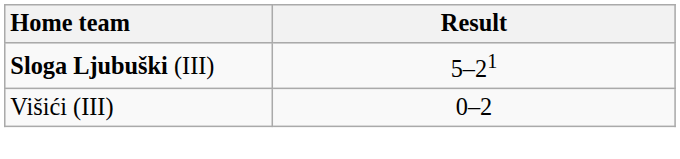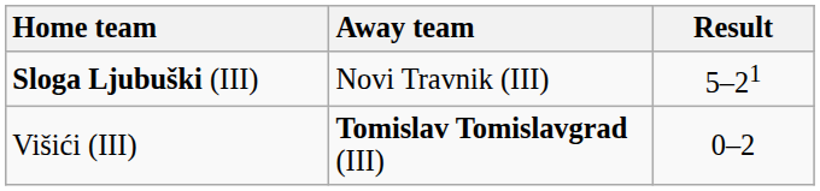 <table class="wikitable" style="width:50%">
 <tr>
 <th style="width:40%; text-align:left">Home team</th>
+<th style="width:40%; text-align:left">Away team</th>
 <th>Result</th>
 </tr>
 <tr>
 <td><strong>Sloga Ljubuški</strong> (III)</td>
+<td>Novi Travnik (III)</td>
 <td style="text-align:center">5–2<sup>1</sup></td>
 </tr>
 <tr>
 <td>Višići (III)</td>
+<td><strong>Tomislav Tomislavgrad</strong> (III)</td>
 <td style="text-align:center">0–2</td>
 </tr>
 </table>
